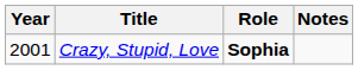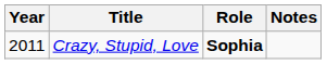 <table class="wikitable">
 <tr>
 <th>Year</th>
 <th>Title</th>
 <th>Role</th>
 <th>Notes</th>
 </tr>
 <tr>
-<td>2001</td>
+<td>2011</td>
 <td><em><a href='#'>Crazy, Stupid, Love</a></em></td>
 <td><strong>Sophia</strong></td>
 <td></td>
 </tr>
 </table>
